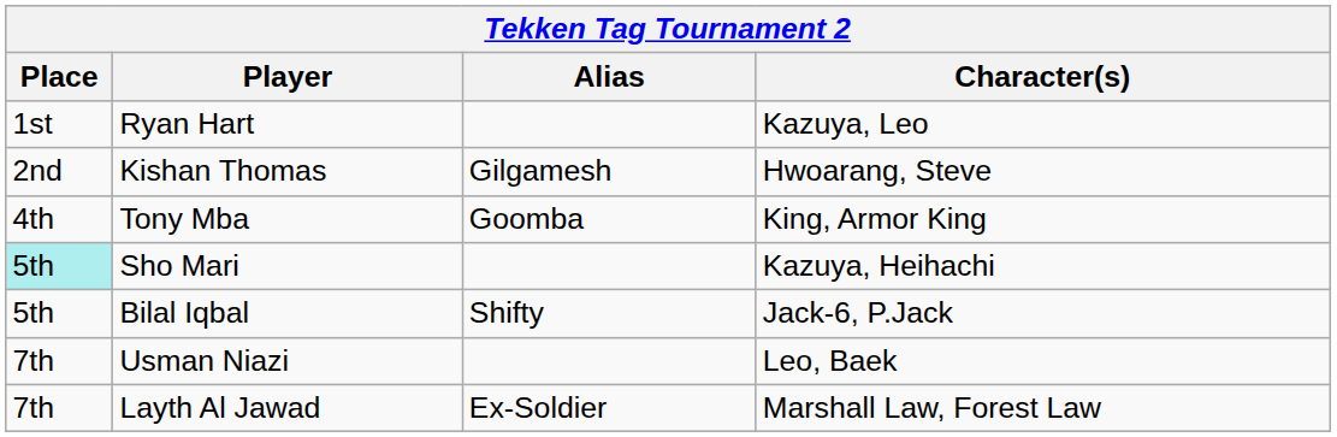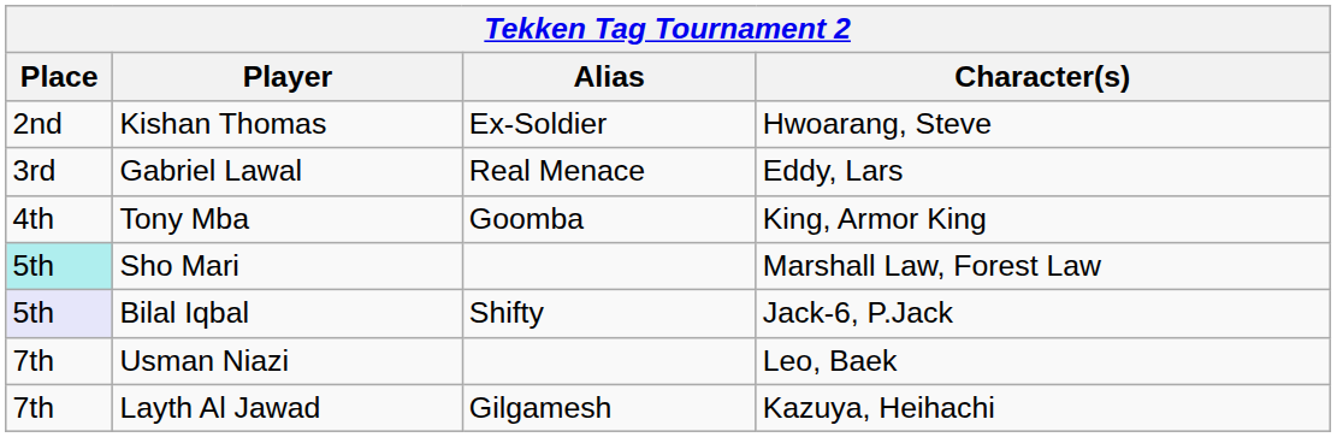 <table class="wikitable">
 <tr>
 <th colspan="4"><strong><em><a href='#'>Tekken Tag Tournament 2</a></em></strong></th>
 </tr>
 <tr>
 <th style="width:50px;">Place</th>
 <th style="width:180px;">Player</th>
 <th style="width:150px;">Alias</th>
 <th style="width:300px;">Character(s)</th>
 </tr>
 <tr>
-<td>1st</td>
-<td> Ryan Hart</td>
-<td></td>
-<td>Kazuya, Leo</td>
+<td>2nd</td>
+<td> Kishan Thomas</td>
+<td>Ex-Soldier</td>
+<td>Hwoarang, Steve</td>
 </tr>
 <tr>
-<td>2nd</td>
-<td> Kishan Thomas</td>
-<td>Gilgamesh</td>
-<td>Hwoarang, Steve</td>
+<td>3rd</td>
+<td> Gabriel Lawal</td>
+<td>Real Menace</td>
+<td>Eddy, Lars</td>
 </tr>
 <tr>
 <td>4th</td>
 <td> Tony Mba</td>
 <td>Goomba</td>
 <td>King, Armor King</td>
 </tr>
 <tr>
 <td style="background: paleturquoise;">5th</td>
 <td> Sho Mari</td>
 <td></td>
-<td>Kazuya, Heihachi</td>
+<td>Marshall Law, Forest Law</td>
 </tr>
 <tr>
-<td>5th</td>
+<td style="background: lavender;">5th</td>
 <td> Bilal Iqbal</td>
 <td>Shifty</td>
 <td>Jack-6, P.Jack</td>
 </tr>
 <tr>
 <td>7th</td>
 <td> Usman Niazi</td>
 <td></td>
 <td>Leo, Baek</td>
 </tr>
 <tr>
 <td>7th</td>
 <td> Layth Al Jawad</td>
-<td>Ex-Soldier</td>
-<td>Marshall Law, Forest Law</td>
+<td>Gilgamesh</td>
+<td>Kazuya, Heihachi</td>
 </tr>
 </table>
